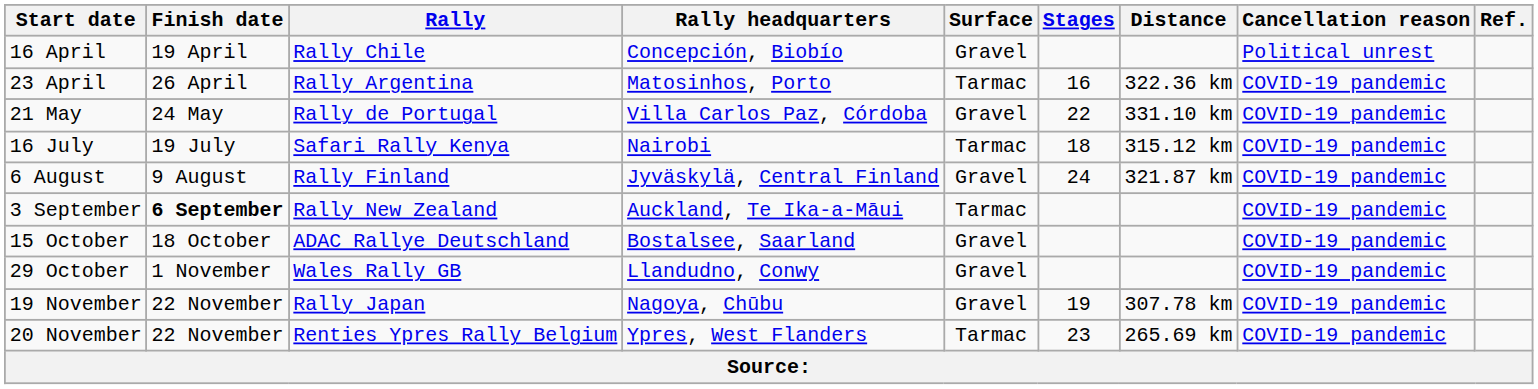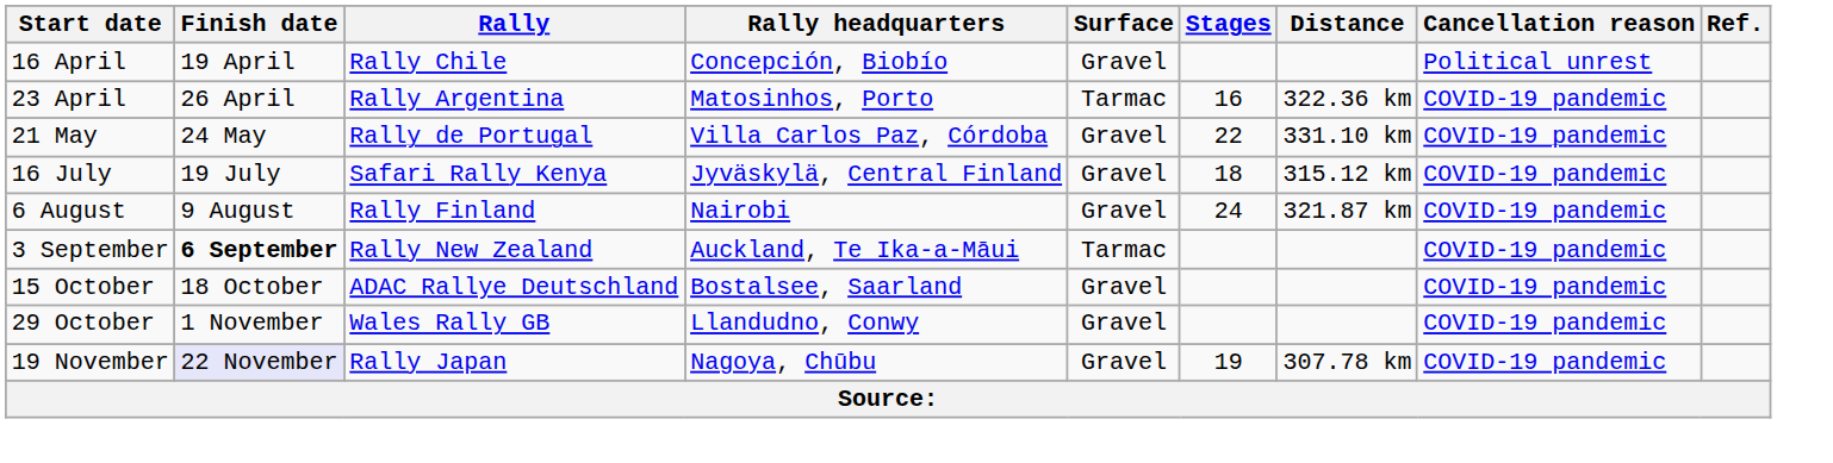 <table class="wikitable" style="font-size: 85%;">
 <tr>
 <th>Start date</th>
 <th>Finish date</th>
 <th><a href='#'>Rally</a></th>
 <th>Rally headquarters</th>
 <th>Surface</th>
 <th><a href='#'>Stages</a></th>
 <th>Distance</th>
 <th>Cancellation reason</th>
 <th>Ref.</th>
 </tr>
 <tr>
 <td>16 April</td>
 <td>19 April</td>
 <td> <a href='#'>Rally Chile</a></td>
 <td><a href='#'>Concepción</a>, <a href='#'>Biobío</a></td>
 <td align=center>Gravel</td>
 <td></td>
 <td></td>
 <td><a href='#'>Political unrest</a></td>
 <td align=center></td>
 </tr>
 <tr>
 <td>23 April</td>
 <td>26 April</td>
 <td> <a href='#'>Rally Argentina</a></td>
 <td><a href='#'>Matosinhos</a>, <a href='#'>Porto</a></td>
 <td align=center>Tarmac</td>
 <td align=center>16</td>
 <td align=center>322.36 km</td>
 <td nowrap><a href='#'>COVID-19 pandemic</a></td>
 <td align=center></td>
 </tr>
 <tr>
 <td>21 May</td>
 <td>24 May</td>
 <td> <a href='#'>Rally de Portugal</a></td>
 <td><a href='#'>Villa Carlos Paz</a>, <a href='#'>Córdoba</a></td>
 <td align=center>Gravel</td>
 <td align=center>22</td>
 <td align=center>331.10 km</td>
 <td><a href='#'>COVID-19 pandemic</a></td>
 <td align=center></td>
 </tr>
 <tr>
 <td>16 July</td>
 <td>19 July</td>
 <td> <a href='#'>Safari Rally Kenya</a></td>
-<td><a href='#'>Nairobi</a></td>
-<td align=center>Tarmac</td>
+<td><a href='#'>Jyväskylä</a>, <a href='#'>Central Finland</a></td>
+<td align=center>Gravel</td>
 <td align=center>18</td>
 <td align=center>315.12 km</td>
 <td><a href='#'>COVID-19 pandemic</a></td>
 <td align=center></td>
 </tr>
 <tr>
 <td>6 August</td>
 <td>9 August</td>
 <td> <a href='#'>Rally Finland</a></td>
-<td><a href='#'>Jyväskylä</a>, <a href='#'>Central Finland</a></td>
+<td><a href='#'>Nairobi</a></td>
 <td align=center>Gravel</td>
 <td align=center>24</td>
 <td align=center>321.87 km</td>
 <td><a href='#'>COVID-19 pandemic</a></td>
 <td align=center></td>
 </tr>
 <tr>
 <td nowrap>3 September</td>
 <td nowrap><strong>6 September</strong></td>
 <td nowrap> <a href='#'>Rally New Zealand</a></td>
 <td nowrap><a href='#'>Auckland</a>, <a href='#'>Te Ika-a-Māui</a></td>
 <td align=center>Tarmac</td>
 <td></td>
 <td></td>
 <td><a href='#'>COVID-19 pandemic</a></td>
 <td align=center></td>
 </tr>
 <tr>
 <td>15 October</td>
 <td>18 October</td>
 <td nowrap> <a href='#'>ADAC Rallye Deutschland</a></td>
 <td><a href='#'>Bostalsee</a>, <a href='#'>Saarland</a></td>
 <td align=center>Gravel</td>
 <td></td>
 <td></td>
 <td><a href='#'>COVID-19 pandemic</a></td>
 <td align=center></td>
 </tr>
 <tr>
 <td>29 October</td>
 <td>1 November</td>
 <td> <a href='#'>Wales Rally GB</a></td>
 <td><a href='#'>Llandudno</a>, <a href='#'>Conwy</a></td>
 <td align=center>Gravel</td>
 <td></td>
 <td></td>
 <td><a href='#'>COVID-19 pandemic</a></td>
 <td align=center></td>
 </tr>
 <tr>
 <td nowrap>19 November</td>
-<td nowrap>22 November</td>
+<td nowrap style="background: lavender;">22 November</td>
 <td> <a href='#'>Rally Japan</a></td>
 <td><a href='#'>Nagoya</a>, <a href='#'>Chūbu</a></td>
 <td align=center>Gravel</td>
 <td align=center>19</td>
 <td align=center>307.78 km</td>
 <td><a href='#'>COVID-19 pandemic</a></td>
 <td align=center></td>
 </tr>
 <tr>
-<td>20 November</td>
-<td>22 November</td>
-<td nowrap> <a href='#'>Renties Ypres Rally Belgium</a></td>
-<td><a href='#'>Ypres</a>, <a href='#'>West Flanders</a></td>
-<td align=center>Tarmac</td>
-<td align=center>23</td>
-<td align=center>265.69 km</td>
-<td><a href='#'>COVID-19 pandemic</a></td>
-<td align=center></td>
-</tr>
-<tr>
 <th colspan=9>Source:</th>
 </tr>
 </table>
